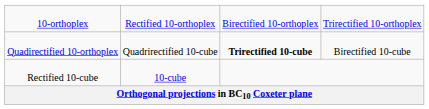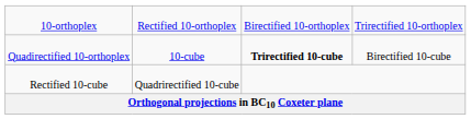 <table class=wikitable align=right>
 <tr align=center valign=top>
 <td><br><a href='#'>10-orthoplex</a><br></td>
 <td><br><a href='#'>Rectified 10-orthoplex</a><br></td>
 <td><br><a href='#'>Birectified 10-orthoplex</a><br></td>
 <td><br><a href='#'>Trirectified 10-orthoplex</a><br></td>
 </tr>
 <tr align=center valign=top>
 <td><br><a href='#'>Quadirectified 10-orthoplex</a><br></td>
-<td><br>Quadrirectified 10-cube<br></td>
+<td><br><a href='#'>10-cube</a><br></td>
 <td><strong><br>Trirectified 10-cube<br></strong></td>
 <td><br>Birectified 10-cube<br></td>
 </tr>
 <tr align=center valign=top>
 <td><br>Rectified 10-cube<br></td>
-<td><br><a href='#'>10-cube</a><br></td>
+<td><br>Quadrirectified 10-cube<br></td>
 </tr>
 <tr>
 <th colspan=4><a href='#'>Orthogonal projections</a> in BC<sub>10</sub> <a href='#'>Coxeter plane</a></th>
 </tr>
 </table>
